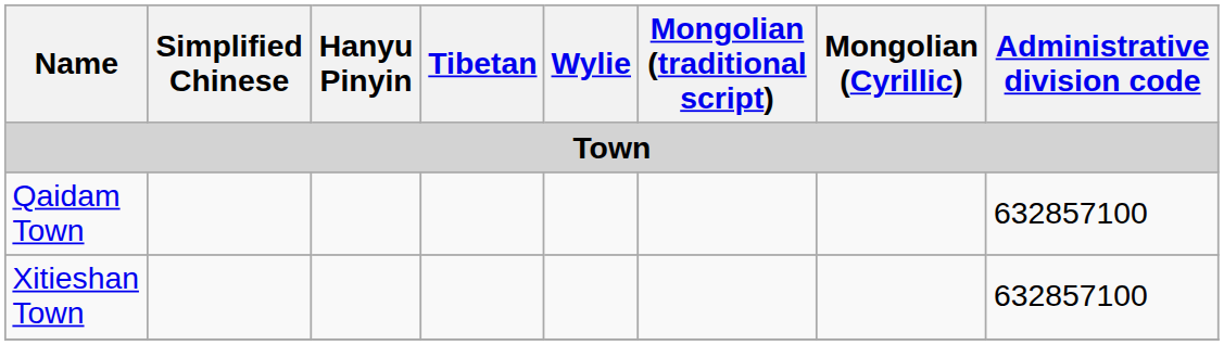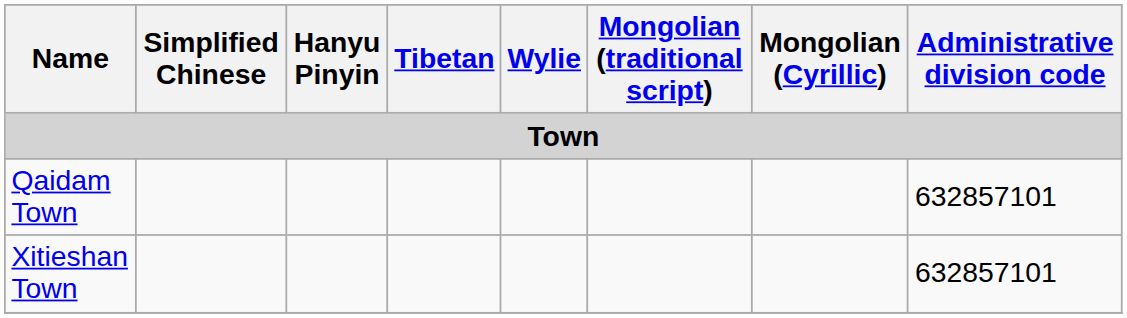 <table class="wikitable" align="center" style="width:50%; border="1">
 <tr>
 <th>Name</th>
 <th>Simplified Chinese</th>
 <th>Hanyu Pinyin</th>
 <th><a href='#'>Tibetan</a></th>
 <th><a href='#'>Wylie</a></th>
 <th><a href='#'>Mongolian</a> (<a href='#'>traditional script</a>)</th>
 <th>Mongolian (<a href='#'>Cyrillic</a>)</th>
 <th><a href='#'>Administrative division code</a></th>
 </tr>
 <tr>
 <td colspan="8"  style="text-align:center; background:#d3d3d3;"><strong>Town</strong></td>
 </tr>
 <tr --------->
 <td><a href='#'>Qaidam Town</a></td>
 <td></td>
 <td></td>
 <td></td>
 <td></td>
 <td></td>
 <td></td>
-<td>632857100</td>
+<td>632857101</td>
 </tr>
 <tr>
 <td><a href='#'>Xitieshan Town</a></td>
 <td></td>
 <td></td>
 <td></td>
 <td></td>
 <td></td>
 <td></td>
-<td>632857100</td>
+<td>632857101</td>
 </tr>
 <tr>
 </tr>
 </table>
